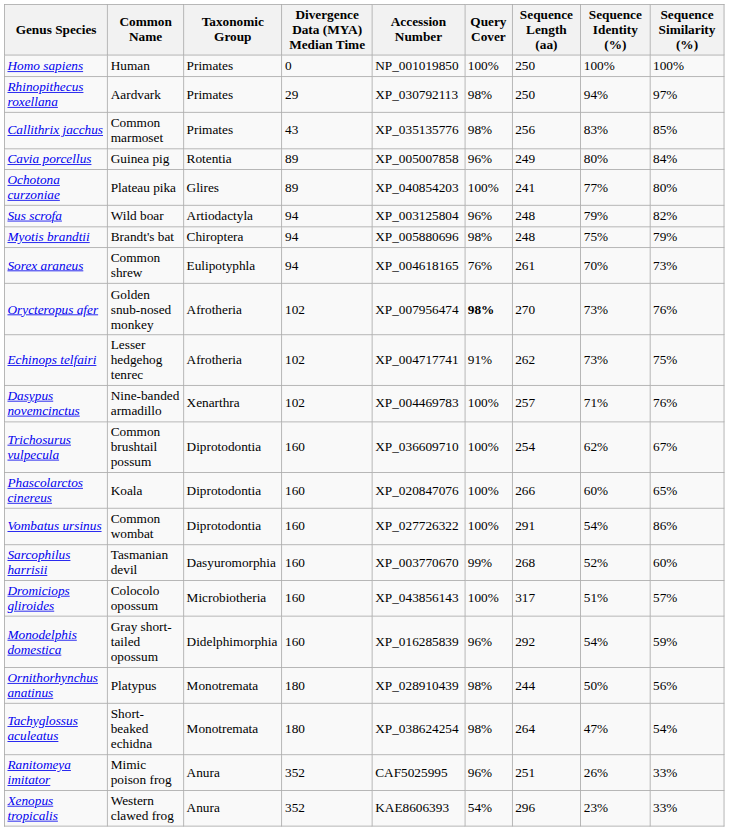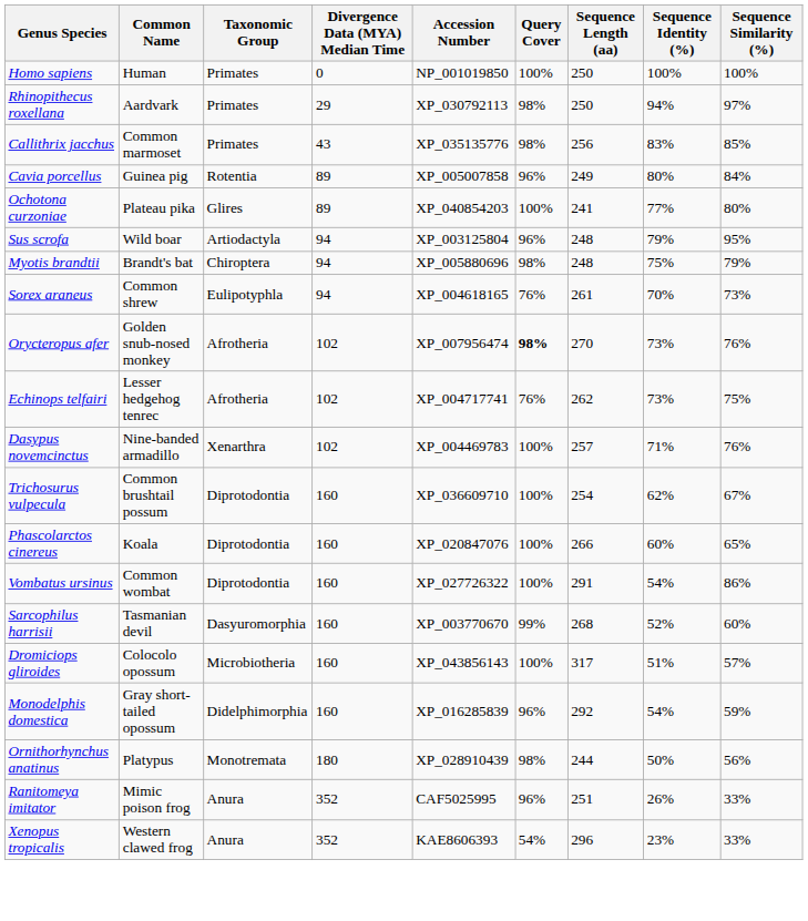 <table class="wikitable">
 <tr>
 <th>Genus Species</th>
 <th>Common Name</th>
 <th>Taxonomic Group</th>
 <th>Divergence Data (MYA) Median Time</th>
 <th>Accession Number</th>
 <th>Query Cover</th>
 <th>Sequence Length (aa)</th>
 <th>Sequence Identity (%)</th>
 <th>Sequence Similarity (%)</th>
 </tr>
 <tr>
 <td><em><a href='#'>Homo sapiens</a></em></td>
 <td>Human</td>
 <td>Primates</td>
 <td>0</td>
 <td>NP_001019850</td>
 <td>100%</td>
 <td>250</td>
 <td>100%</td>
 <td>100%</td>
 </tr>
 <tr>
 <td><em><a href='#'>Rhinopithecus roxellana</a></em></td>
 <td>Aardvark</td>
 <td>Primates</td>
 <td>29</td>
 <td>XP_030792113</td>
 <td>98%</td>
 <td>250</td>
 <td>94%</td>
 <td>97%</td>
 </tr>
 <tr>
 <td><em><a href='#'>Callithrix jacchus</a></em></td>
 <td>Common marmoset</td>
 <td>Primates</td>
 <td>43</td>
 <td>XP_035135776</td>
 <td>98%</td>
 <td>256</td>
 <td>83%</td>
 <td>85%</td>
 </tr>
 <tr>
 <td><em><a href='#'>Cavia porcellus</a></em></td>
 <td>Guinea pig</td>
 <td>Rotentia</td>
 <td>89</td>
 <td>XP_005007858</td>
 <td>96%</td>
 <td>249</td>
 <td>80%</td>
 <td>84%</td>
 </tr>
 <tr>
 <td><em><a href='#'>Ochotona curzoniae</a></em></td>
 <td>Plateau pika</td>
 <td>Glires</td>
 <td>89</td>
 <td>XP_040854203</td>
 <td>100%</td>
 <td>241</td>
 <td>77%</td>
 <td>80%</td>
 </tr>
 <tr>
 <td><em><a href='#'>Sus scrofa</a></em></td>
 <td>Wild boar</td>
 <td>Artiodactyla</td>
 <td>94</td>
 <td>XP_003125804</td>
 <td>96%</td>
 <td>248</td>
 <td>79%</td>
-<td>82%</td>
+<td>95%</td>
 </tr>
 <tr>
 <td><em><a href='#'>Myotis brandtii</a></em></td>
 <td>Brandt's bat</td>
 <td>Chiroptera</td>
 <td>94</td>
 <td>XP_005880696</td>
 <td>98%</td>
 <td>248</td>
 <td>75%</td>
 <td>79%</td>
 </tr>
 <tr>
 <td><em><a href='#'>Sorex araneus</a></em></td>
 <td>Common shrew</td>
 <td>Eulipotyphla</td>
 <td>94</td>
 <td>XP_004618165</td>
 <td>76%</td>
 <td>261</td>
 <td>70%</td>
 <td>73%</td>
 </tr>
 <tr>
 <td><em><a href='#'>Orycteropus afer</a></em></td>
 <td>Golden snub-nosed monkey</td>
 <td>Afrotheria</td>
 <td>102</td>
 <td>XP_007956474</td>
 <td><strong>98%</strong></td>
 <td>270</td>
 <td>73%</td>
 <td>76%</td>
 </tr>
 <tr>
 <td><em><a href='#'>Echinops telfairi</a></em></td>
 <td>Lesser hedgehog tenrec</td>
 <td>Afrotheria</td>
 <td>102</td>
 <td>XP_004717741</td>
-<td>91%</td>
+<td>76%</td>
 <td>262</td>
 <td>73%</td>
 <td>75%</td>
 </tr>
 <tr>
 <td><em><a href='#'>Dasypus novemcinctus</a></em></td>
 <td>Nine-banded armadillo</td>
 <td>Xenarthra</td>
 <td>102</td>
 <td>XP_004469783</td>
 <td>100%</td>
 <td>257</td>
 <td>71%</td>
 <td>76%</td>
 </tr>
 <tr>
 <td><em><a href='#'>Trichosurus vulpecula</a></em></td>
 <td>Common brushtail possum</td>
 <td>Diprotodontia</td>
 <td>160</td>
 <td>XP_036609710</td>
 <td>100%</td>
 <td>254</td>
 <td>62%</td>
 <td>67%</td>
 </tr>
 <tr>
 <td><em><a href='#'>Phascolarctos cinereus</a></em></td>
 <td>Koala</td>
 <td>Diprotodontia</td>
 <td>160</td>
 <td>XP_020847076</td>
 <td>100%</td>
 <td>266</td>
 <td>60%</td>
 <td>65%</td>
 </tr>
 <tr>
 <td><em><a href='#'>Vombatus ursinus</a></em></td>
 <td>Common wombat</td>
 <td>Diprotodontia</td>
 <td>160</td>
 <td>XP_027726322</td>
 <td>100%</td>
 <td>291</td>
 <td>54%</td>
 <td>86%</td>
 </tr>
 <tr>
 <td><em><a href='#'>Sarcophilus harrisii</a></em></td>
 <td>Tasmanian devil</td>
 <td>Dasyuromorphia</td>
 <td>160</td>
 <td>XP_003770670</td>
 <td>99%</td>
 <td>268</td>
 <td>52%</td>
 <td>60%</td>
 </tr>
 <tr>
 <td><em><a href='#'>Dromiciops gliroides</a></em></td>
 <td>Colocolo opossum</td>
 <td>Microbiotheria</td>
 <td>160</td>
 <td>XP_043856143</td>
 <td>100%</td>
 <td>317</td>
 <td>51%</td>
 <td>57%</td>
 </tr>
 <tr>
 <td><em><a href='#'>Monodelphis domestica</a></em></td>
 <td>Gray short-tailed opossum</td>
 <td>Didelphimorphia</td>
 <td>160</td>
 <td>XP_016285839</td>
 <td>96%</td>
 <td>292</td>
 <td>54%</td>
 <td>59%</td>
 </tr>
 <tr>
 <td><em><a href='#'>Ornithorhynchus anatinus</a></em></td>
 <td>Platypus</td>
 <td>Monotremata</td>
 <td>180</td>
 <td>XP_028910439</td>
 <td>98%</td>
 <td>244</td>
 <td>50%</td>
 <td>56%</td>
 </tr>
 <tr>
-<td><em><a href='#'>Tachyglossus aculeatus</a></em></td>
-<td>Short-beaked echidna</td>
-<td>Monotremata</td>
-<td>180</td>
-<td>XP_038624254</td>
-<td>98%</td>
-<td>264</td>
-<td>47%</td>
-<td>54%</td>
-</tr>
-<tr>
 <td><em><a href='#'>Ranitomeya imitator</a></em></td>
 <td>Mimic poison frog</td>
 <td>Anura</td>
 <td>352</td>
 <td>CAF5025995</td>
 <td>96%</td>
 <td>251</td>
 <td>26%</td>
 <td>33%</td>
 </tr>
 <tr>
 <td><em><a href='#'>Xenopus tropicalis</a></em></td>
 <td>Western clawed frog</td>
 <td>Anura</td>
 <td>352</td>
 <td>KAE8606393</td>
 <td>54%</td>
 <td>296</td>
 <td>23%</td>
 <td>33%</td>
 </tr>
 </table>
